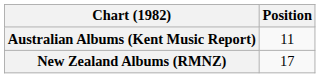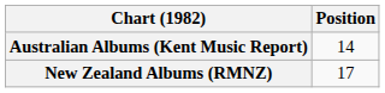 <table class="wikitable sortable plainrowheaders" style="text-align:center">
 <tr>
 <th scope="col">Chart (1982)</th>
 <th scope="col">Position</th>
 </tr>
 <tr>
 <th scope="row">Australian Albums (Kent Music Report)</th>
-<td>11</td>
+<td>14</td>
 </tr>
 <tr>
 <th scope="row">New Zealand Albums (RMNZ)</th>
 <td>17</td>
 </tr>
 </table>
